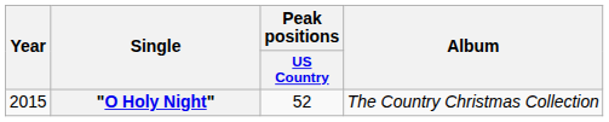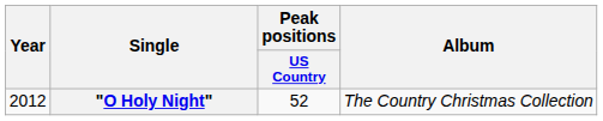 <table class="wikitable plainrowheaders" style="text-align:center;">
 <tr>
 <th rowspan="2">Year</th>
 <th rowspan="2" style="width:12em;">Single</th>
 <th>Peak positions</th>
 <th rowspan="2">Album</th>
 </tr>
 <tr style="font-size:smaller;">
 <th style="width:65px;"><a href='#'>US Country</a></th>
 </tr>
 <tr>
-<td>2015</td>
+<td>2012</td>
 <th scope="row">"<a href='#'>O Holy Night</a>"</th>
 <td>52</td>
 <td style="text-align:left;"><em>The Country Christmas Collection</em></td>
 </tr>
 </table>
